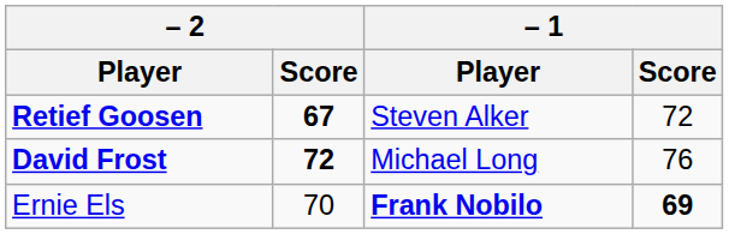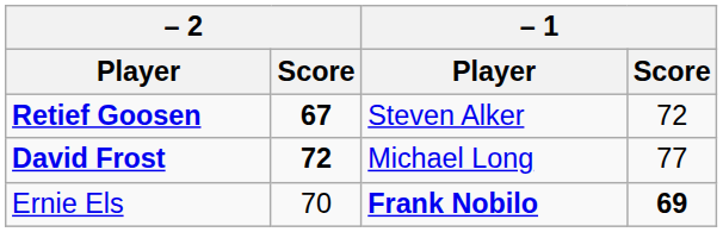 <table class=wikitable>
 <tr>
 <th colspan=2> – 2</th>
 <th colspan=2> – 1</th>
 </tr>
 <tr>
 <th width=145>Player</th>
 <th>Score</th>
 <th width=145>Player</th>
 <th>Score</th>
 </tr>
 <tr>
 <td><strong><a href='#'>Retief Goosen</a></strong></td>
 <td align=center><strong>67</strong></td>
 <td><a href='#'>Steven Alker</a></td>
 <td align=center>72</td>
 </tr>
 <tr>
 <td><strong><a href='#'>David Frost</a></strong></td>
 <td align=center><strong>72</strong></td>
 <td><a href='#'>Michael Long</a></td>
-<td align=center>76</td>
+<td align=center>77</td>
 </tr>
 <tr>
 <td><a href='#'>Ernie Els</a></td>
 <td align=center>70</td>
 <td><strong><a href='#'>Frank Nobilo</a></strong></td>
 <td align=center><strong>69</strong></td>
 </tr>
 </table>
